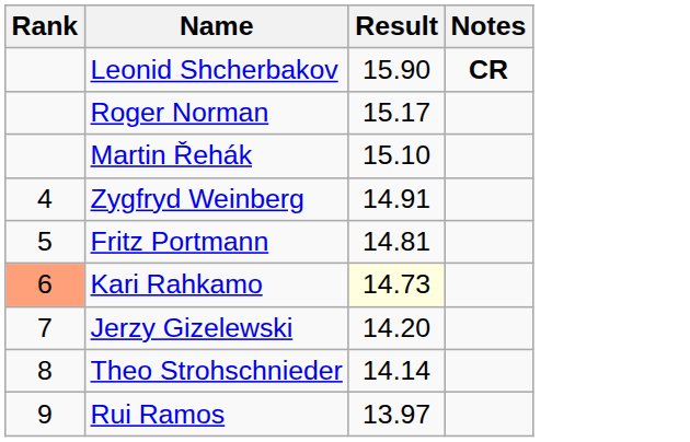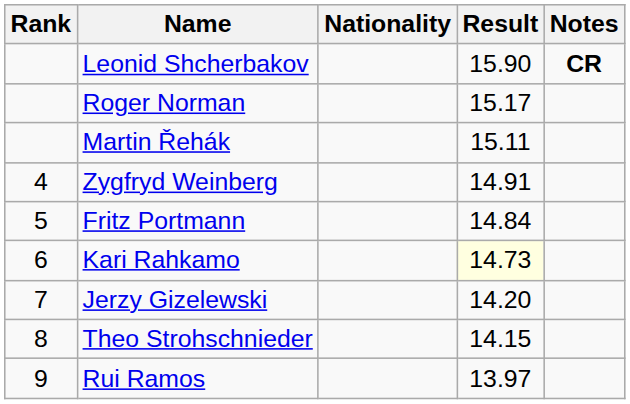 <table class="wikitable sortable" style="text-align:center">
 <tr>
 <th>Rank</th>
 <th>Name</th>
+<th>Nationality</th>
 <th>Result</th>
 <th>Notes</th>
 </tr>
 <tr>
 <td></td>
 <td align=left><a href='#'>Leonid Shcherbakov</a></td>
+<td align=left></td>
 <td>15.90</td>
 <td><strong>CR</strong></td>
 </tr>
 <tr>
 <td></td>
 <td align=left><a href='#'>Roger Norman</a></td>
+<td align=left></td>
 <td>15.17</td>
 <td></td>
 </tr>
 <tr>
 <td></td>
 <td align=left><a href='#'>Martin Řehák</a></td>
-<td>15.10</td>
+<td align=left></td>
+<td>15.11</td>
 <td></td>
 </tr>
 <tr>
 <td>4</td>
 <td align=left><a href='#'>Zygfryd Weinberg</a></td>
+<td align=left></td>
 <td>14.91</td>
 <td></td>
 </tr>
 <tr>
 <td>5</td>
 <td align=left><a href='#'>Fritz Portmann</a></td>
-<td>14.81</td>
+<td align=left></td>
+<td>14.84</td>
 <td></td>
 </tr>
 <tr>
-<td style="background: lightsalmon;">6</td>
+<td>6</td>
 <td align=left><a href='#'>Kari Rahkamo</a></td>
+<td align=left></td>
 <td style="background: lightyellow;">14.73</td>
 <td></td>
 </tr>
 <tr>
 <td>7</td>
 <td align=left><a href='#'>Jerzy Gizelewski</a></td>
+<td align=left></td>
 <td>14.20</td>
 <td></td>
 </tr>
 <tr>
 <td>8</td>
 <td align=left><a href='#'>Theo Strohschnieder</a></td>
-<td>14.14</td>
+<td align=left></td>
+<td>14.15</td>
 <td></td>
 </tr>
 <tr>
 <td>9</td>
 <td align=left><a href='#'>Rui Ramos</a></td>
+<td align=left></td>
 <td>13.97</td>
 <td></td>
 </tr>
 </table>
